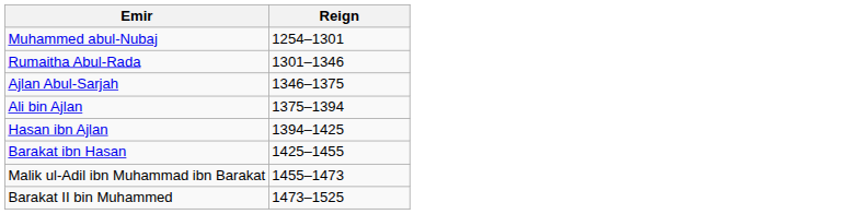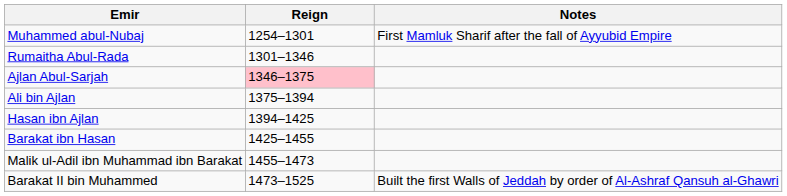 <table class="wikitable">
 <tr>
 <th>Emir</th>
 <th style="min-width:150px;">Reign</th>
+<th>Notes</th>
 </tr>
 <tr>
 <td><a href='#'>Muhammed abul-Nubaj</a></td>
 <td>1254–1301</td>
+<td>First <a href='#'>Mamluk</a> Sharif after the fall of <a href='#'>Ayyubid Empire</a></td>
 </tr>
 <tr>
 <td><a href='#'>Rumaitha Abul-Rada</a></td>
 <td>1301–1346</td>
+<td></td>
 </tr>
 <tr>
 <td><a href='#'>Ajlan Abul-Sarjah</a></td>
-<td>1346–1375</td>
+<td style="background: pink;">1346–1375</td>
+<td></td>
 </tr>
 <tr>
 <td><a href='#'>Ali bin Ajlan</a></td>
 <td>1375–1394</td>
+<td></td>
 </tr>
 <tr>
 <td><a href='#'>Hasan ibn Ajlan</a></td>
 <td>1394–1425</td>
+<td></td>
 </tr>
 <tr>
 <td><a href='#'>Barakat ibn Hasan</a></td>
 <td>1425–1455</td>
+<td></td>
 </tr>
 <tr>
 <td>Malik ul-Adil ibn Muhammad ibn Barakat</td>
 <td>1455–1473</td>
+<td></td>
 </tr>
 <tr>
 <td>Barakat II bin Muhammed</td>
 <td>1473–1525</td>
+<td>Built the first Walls of <a href='#'>Jeddah</a> by order of <a href='#'>Al-Ashraf Qansuh al-Ghawri</a></td>
 </tr>
 </table>
